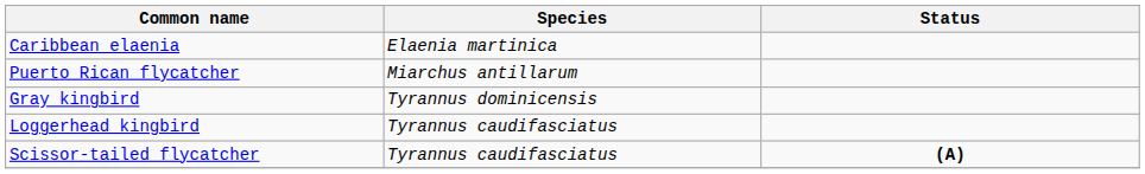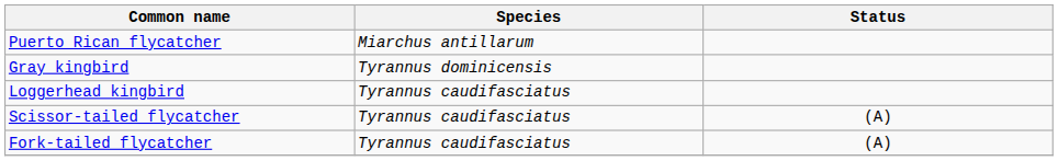 <table width=70% class="wikitable">
 <tr>
 <th width=20%>Common name</th>
 <th width=20%>Species</th>
 <th width=20%>Status</th>
-</tr>
-<tr>
-<td><a href='#'>Caribbean elaenia</a></td>
-<td><em>Elaenia martinica</em></td>
-<td align=center></td>
 </tr>
 <tr>
 <td><a href='#'>Puerto Rican flycatcher</a></td>
 <td><em>Miarchus antillarum</em></td>
 <td align=center></td>
 </tr>
 <tr>
 <td><a href='#'>Gray kingbird</a></td>
 <td><em>Tyrannus dominicensis</em></td>
 <td align=center></td>
 </tr>
 <tr>
 <td><a href='#'>Loggerhead kingbird</a></td>
 <td><em>Tyrannus caudifasciatus</em></td>
 <td align=center></td>
 </tr>
 <tr>
 <td><a href='#'>Scissor-tailed flycatcher</a></td>
 <td><em>Tyrannus caudifasciatus</em></td>
-<td align=center><strong>(A)</strong></td>
+<td align=center>(A)</td>
+</tr>
+<tr>
+<td><a href='#'>Fork-tailed flycatcher</a></td>
+<td><em>Tyrannus caudifasciatus</em></td>
+<td align=center>(A)</td>
 </tr>
 <tr>
 </tr>
 </table>
